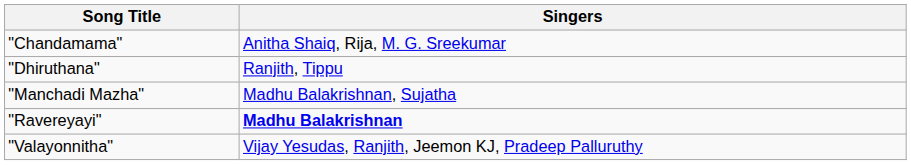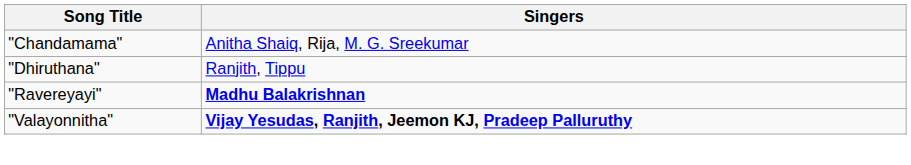 <table class="wikitable" style="width:70%;">
 <tr>
 <th>Song Title</th>
 <th>Singers</th>
 </tr>
 <tr>
 <td>"Chandamama"</td>
 <td><a href='#'>Anitha Shaiq</a>, Rija, <a href='#'>M. G. Sreekumar</a></td>
 </tr>
 <tr>
 <td>"Dhiruthana"</td>
 <td><a href='#'>Ranjith</a>, <a href='#'>Tippu</a></td>
 </tr>
 <tr>
-<td>"Manchadi Mazha"</td>
-<td><a href='#'>Madhu Balakrishnan</a>, <a href='#'>Sujatha</a></td>
-</tr>
-<tr>
 <td>"Ravereyayi"</td>
 <td><strong><a href='#'>Madhu Balakrishnan</a></strong></td>
 </tr>
 <tr>
 <td>"Valayonnitha"</td>
-<td><a href='#'>Vijay Yesudas</a>, <a href='#'>Ranjith</a>, Jeemon KJ, <a href='#'>Pradeep Palluruthy</a></td>
+<td><strong><a href='#'>Vijay Yesudas</a>, <a href='#'>Ranjith</a>, Jeemon KJ, <a href='#'>Pradeep Palluruthy</a></strong></td>
 </tr>
 </table>
